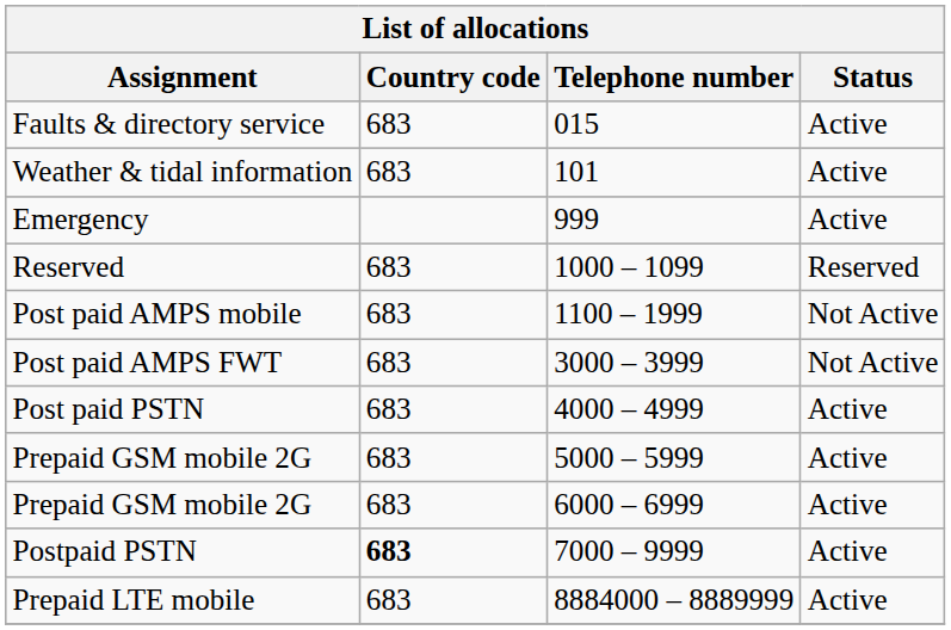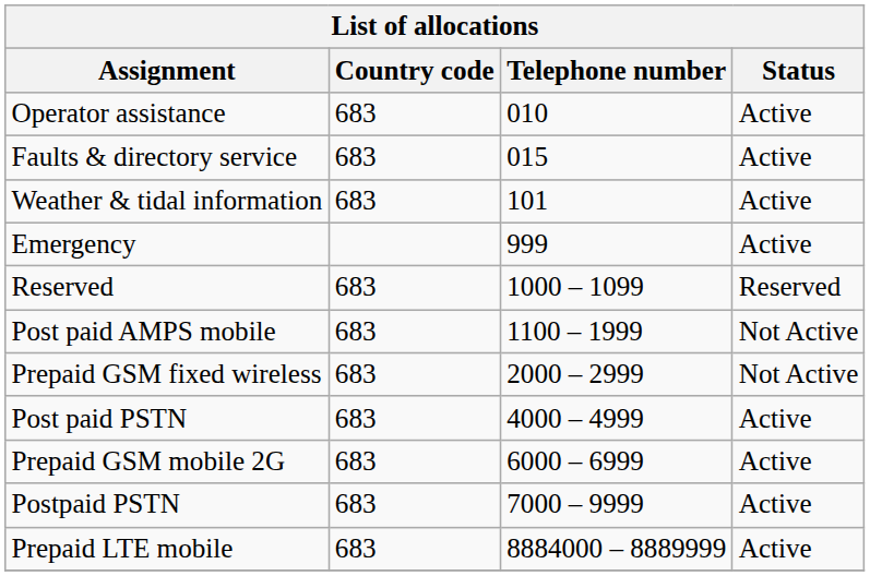 <table class="wikitable" border=1>
 <tr>
 <th colspan="4">List of allocations</th>
 </tr>
 <tr>
 <th>Assignment</th>
 <th>Country code</th>
 <th>Telephone number</th>
 <th>Status</th>
+</tr>
+<tr>
+<td>Operator assistance</td>
+<td>683</td>
+<td>010</td>
+<td>Active</td>
 </tr>
 <tr>
 <td>Faults & directory service</td>
 <td>683</td>
 <td>015</td>
 <td>Active</td>
 </tr>
 <tr>
 <td>Weather & tidal information</td>
 <td>683</td>
 <td>101</td>
 <td>Active</td>
 </tr>
 <tr>
 <td>Emergency</td>
 <td></td>
 <td>999</td>
 <td>Active</td>
 </tr>
 <tr>
 <td>Reserved</td>
 <td>683</td>
 <td>1000 – 1099</td>
 <td>Reserved</td>
 </tr>
 <tr>
 <td>Post paid AMPS mobile</td>
 <td>683</td>
 <td>1100 – 1999</td>
 <td>Not Active</td>
 </tr>
 <tr>
-<td>Post paid AMPS FWT</td>
+<td>Prepaid GSM fixed wireless</td>
 <td>683</td>
-<td>3000 – 3999</td>
+<td>2000 – 2999</td>
 <td>Not Active</td>
 </tr>
 <tr>
 <td>Post paid PSTN</td>
 <td>683</td>
 <td>4000 – 4999</td>
 <td>Active</td>
 </tr>
 <tr>
 <td>Prepaid GSM mobile 2G</td>
 <td>683</td>
-<td>5000 – 5999</td>
-<td>Active</td>
-</tr>
-<tr>
-<td>Prepaid GSM mobile 2G</td>
-<td>683</td>
 <td>6000 – 6999</td>
 <td>Active</td>
 </tr>
 <tr>
 <td>Postpaid PSTN</td>
-<td><strong>683</strong></td>
+<td>683</td>
 <td>7000 – 9999</td>
 <td>Active</td>
 </tr>
 <tr>
 <td>Prepaid LTE mobile</td>
 <td>683</td>
 <td>8884000 – 8889999</td>
 <td>Active</td>
 </tr>
 <tr>
 </tr>
 </table>
